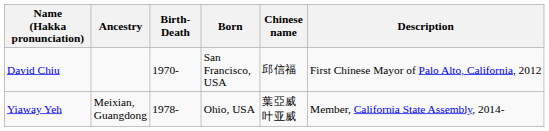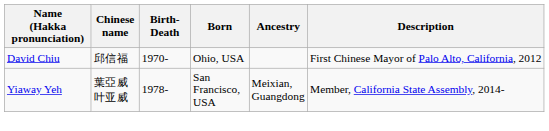 <table class="wikitable">
 <tr>
 <th width="115">Name<br>(Hakka pronunciation)</th>
-<th width="75">Ancestry</th>
+<th width="60">Chinese name</th>
 <th width="65">Birth-Death</th>
 <th width="75">Born</th>
-<th width="60">Chinese name</th>
+<th width="75">Ancestry</th>
 <th>Description</th>
 </tr>
 <tr>
 <td><a href='#'>David Chiu</a></td>
+<td>邱信福</td>
+<td>1970-</td>
+<td>Ohio, USA</td>
 <td></td>
-<td>1970-</td>
-<td>San Francisco, USA</td>
-<td>邱信福</td>
 <td>First Chinese Mayor of <a href='#'>Palo Alto, California</a>, 2012</td>
 </tr>
 <tr>
 <td><a href='#'>Yiaway Yeh</a></td>
+<td>葉亞威<br>叶亚威</td>
+<td>1978-</td>
+<td>San Francisco, USA</td>
 <td>Meixian, Guangdong</td>
-<td>1978-</td>
-<td>Ohio, USA</td>
-<td>葉亞威<br>叶亚威</td>
 <td>Member, <a href='#'>California State Assembly</a>, 2014-</td>
 </tr>
 </table>
